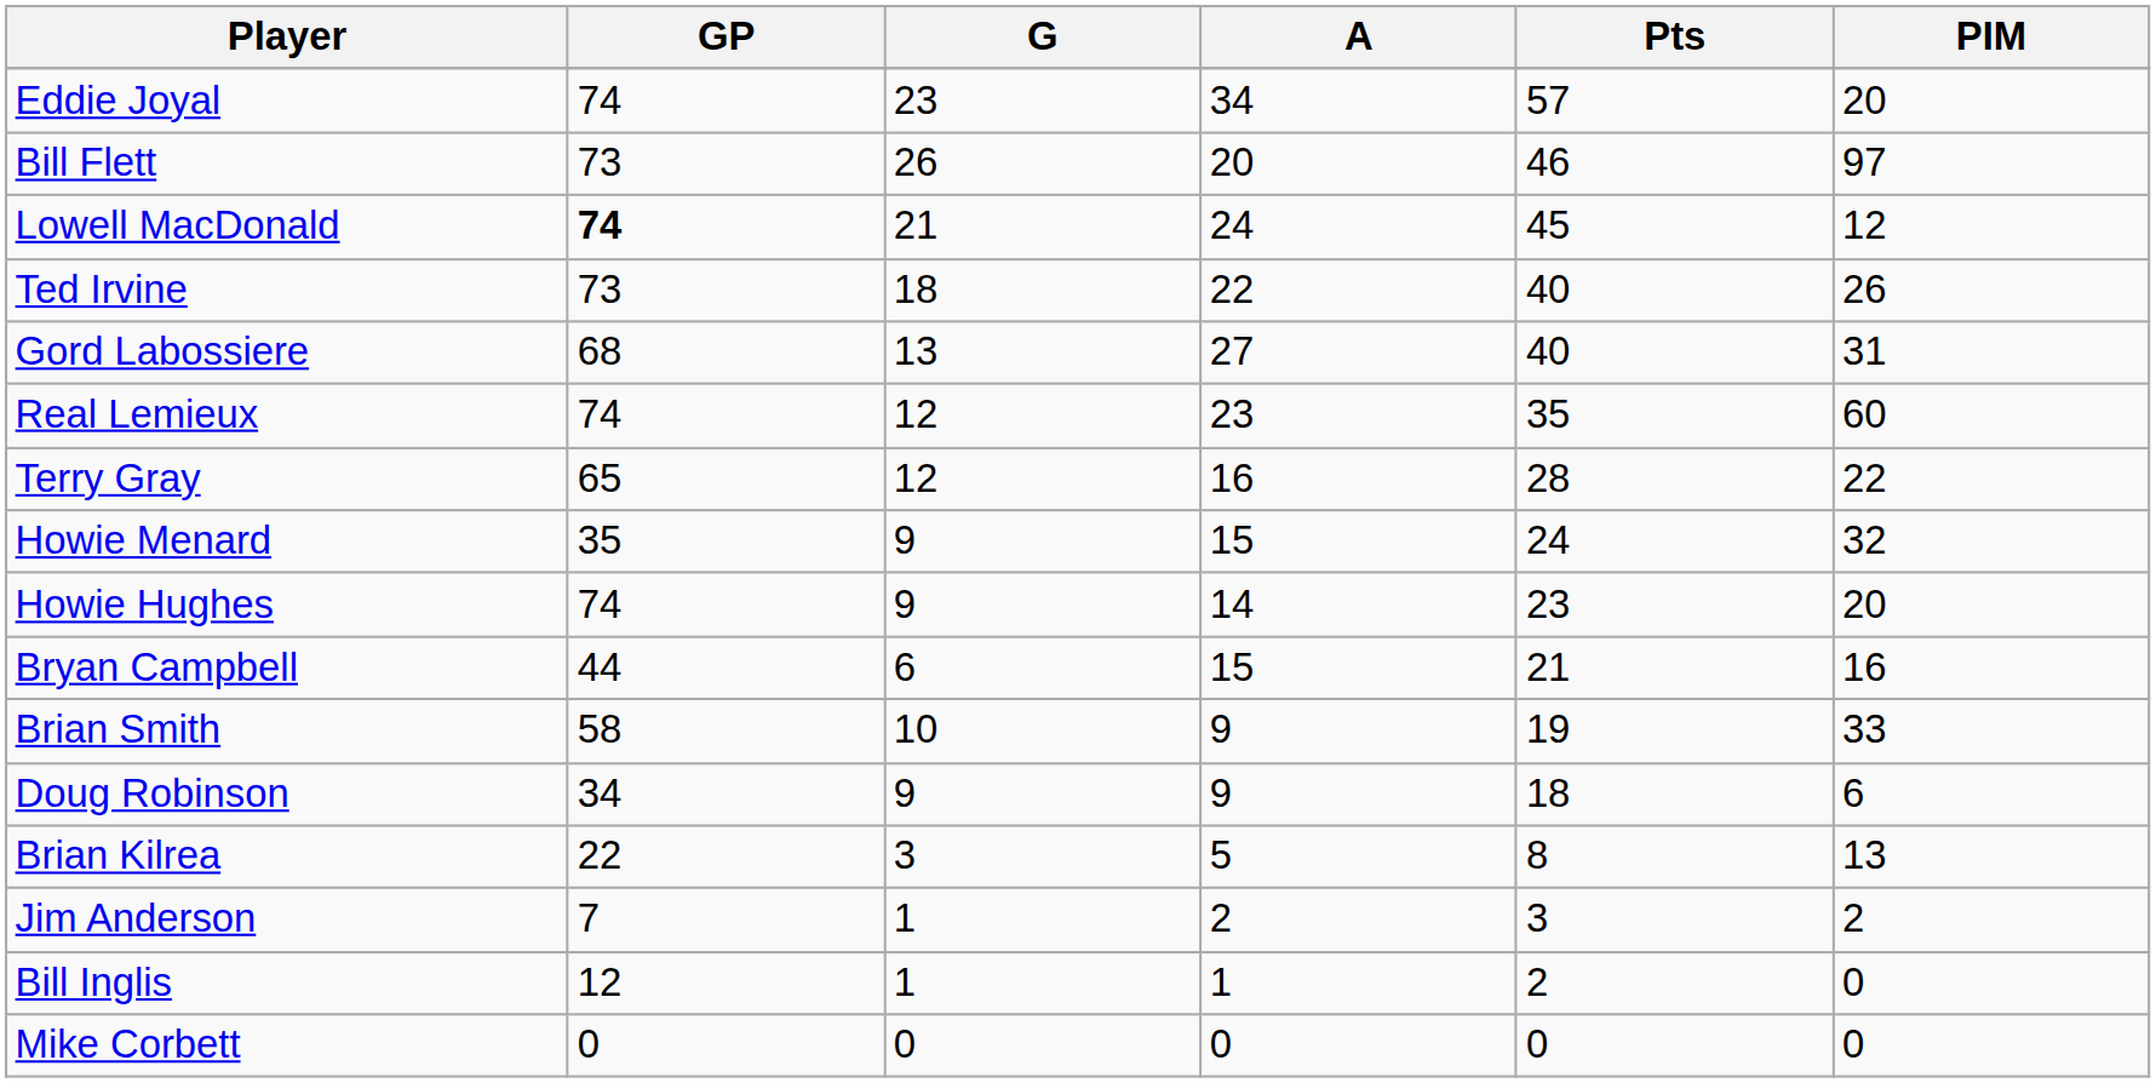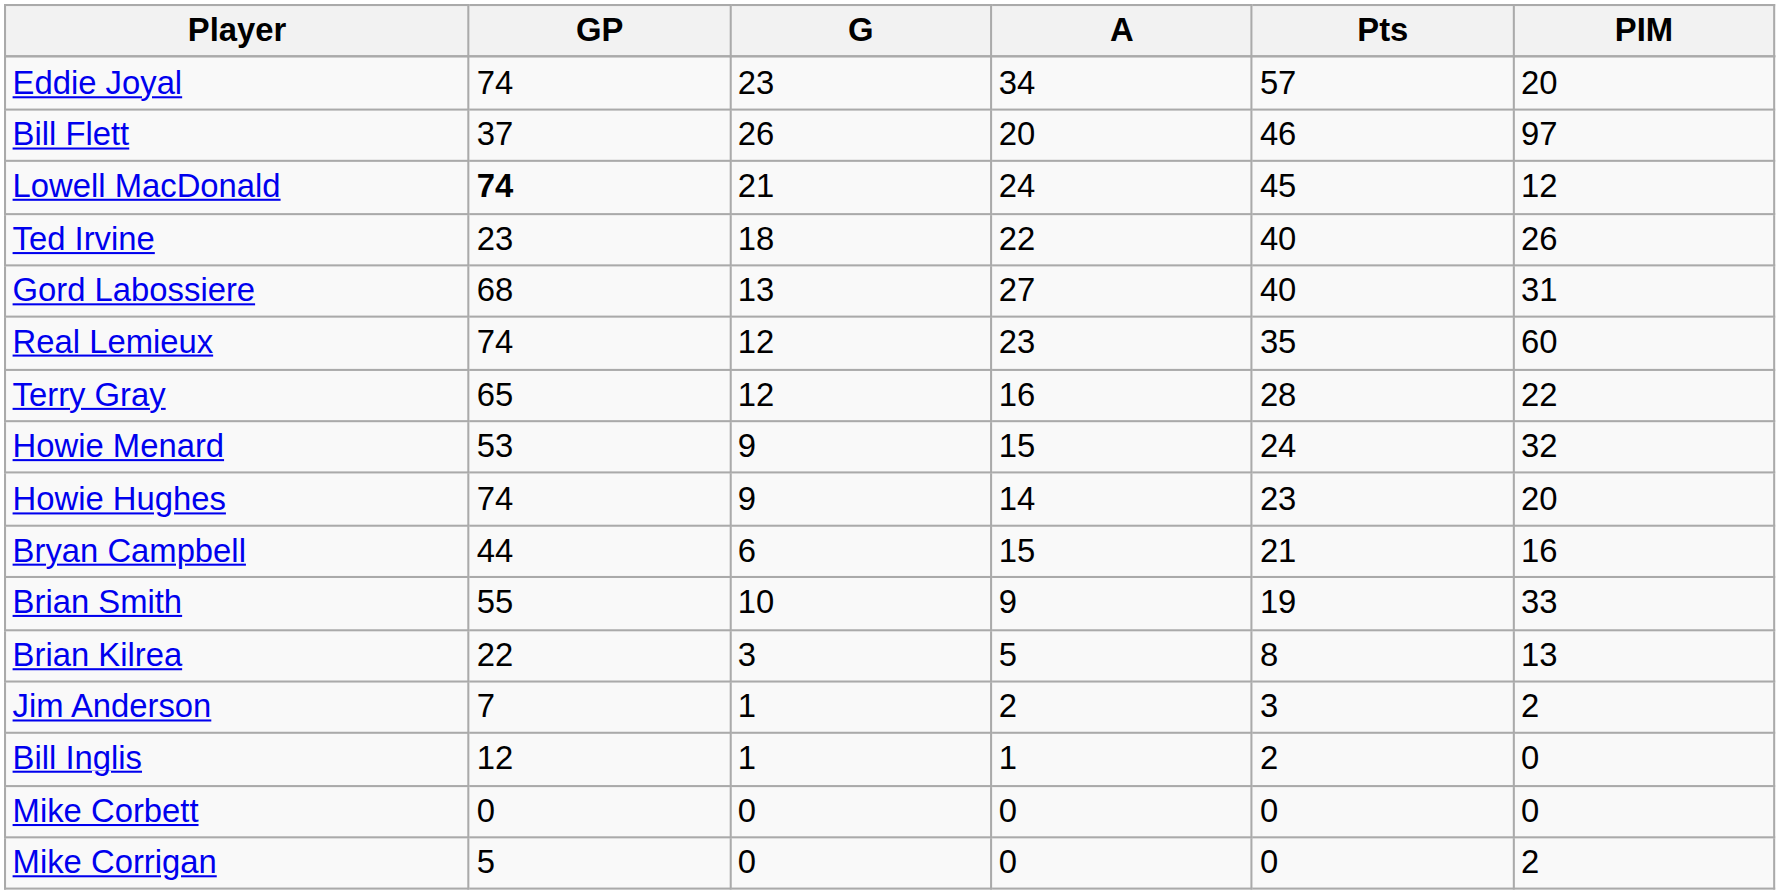 <table class="wikitable sortable">
 <tr>
 <th bgcolor="#DDDDFF" width="16%">Player</th>
 <th bgcolor="#DDDDFF" width="9%">GP</th>
 <th bgcolor="#DDDDFF" width="9%">G</th>
 <th bgcolor="#DDDDFF" width="9%">A</th>
 <th bgcolor="#DDDDFF" width="9%">Pts</th>
 <th bgcolor="#DDDDFF" width="9%">PIM</th>
 </tr>
 <tr align="center">
 </tr>
 <tr>
 <td><a href='#'>Eddie Joyal</a></td>
 <td>74</td>
 <td>23</td>
 <td>34</td>
 <td>57</td>
 <td>20</td>
 </tr>
 <tr>
 <td><a href='#'>Bill Flett</a></td>
-<td>73</td>
+<td>37</td>
 <td>26</td>
 <td>20</td>
 <td>46</td>
 <td>97</td>
 </tr>
 <tr>
 <td><a href='#'>Lowell MacDonald</a></td>
 <td><strong>74</strong></td>
 <td>21</td>
 <td>24</td>
 <td>45</td>
 <td>12</td>
 </tr>
 <tr>
 <td><a href='#'>Ted Irvine</a></td>
-<td>73</td>
+<td>23</td>
 <td>18</td>
 <td>22</td>
 <td>40</td>
 <td>26</td>
 </tr>
 <tr>
 <td><a href='#'>Gord Labossiere</a></td>
 <td>68</td>
 <td>13</td>
 <td>27</td>
 <td>40</td>
 <td>31</td>
 </tr>
 <tr>
 <td><a href='#'>Real Lemieux</a></td>
 <td>74</td>
 <td>12</td>
 <td>23</td>
 <td>35</td>
 <td>60</td>
 </tr>
 <tr>
 <td><a href='#'>Terry Gray</a></td>
 <td>65</td>
 <td>12</td>
 <td>16</td>
 <td>28</td>
 <td>22</td>
 </tr>
 <tr>
 <td><a href='#'>Howie Menard</a></td>
-<td>35</td>
+<td>53</td>
 <td>9</td>
 <td>15</td>
 <td>24</td>
 <td>32</td>
 </tr>
 <tr>
 <td><a href='#'>Howie Hughes</a></td>
 <td>74</td>
 <td>9</td>
 <td>14</td>
 <td>23</td>
 <td>20</td>
 </tr>
 <tr>
 <td><a href='#'>Bryan Campbell</a></td>
 <td>44</td>
 <td>6</td>
 <td>15</td>
 <td>21</td>
 <td>16</td>
 </tr>
 <tr>
 <td><a href='#'>Brian Smith</a></td>
-<td>58</td>
+<td>55</td>
 <td>10</td>
 <td>9</td>
 <td>19</td>
 <td>33</td>
-</tr>
-<tr>
-<td><a href='#'>Doug Robinson</a></td>
-<td>34</td>
-<td>9</td>
-<td>9</td>
-<td>18</td>
-<td>6</td>
 </tr>
 <tr>
 <td><a href='#'>Brian Kilrea</a></td>
 <td>22</td>
 <td>3</td>
 <td>5</td>
 <td>8</td>
 <td>13</td>
 </tr>
 <tr>
 <td><a href='#'>Jim Anderson</a></td>
 <td>7</td>
 <td>1</td>
 <td>2</td>
 <td>3</td>
 <td>2</td>
 </tr>
 <tr>
 <td><a href='#'>Bill Inglis</a></td>
 <td>12</td>
 <td>1</td>
 <td>1</td>
 <td>2</td>
 <td>0</td>
 </tr>
 <tr>
 <td><a href='#'>Mike Corbett</a></td>
 <td>0</td>
 <td>0</td>
 <td>0</td>
 <td>0</td>
 <td>0</td>
 </tr>
+<tr>
+<td><a href='#'>Mike Corrigan</a></td>
+<td>5</td>
+<td>0</td>
+<td>0</td>
+<td>0</td>
+<td>2</td>
+</tr>
 </table>
